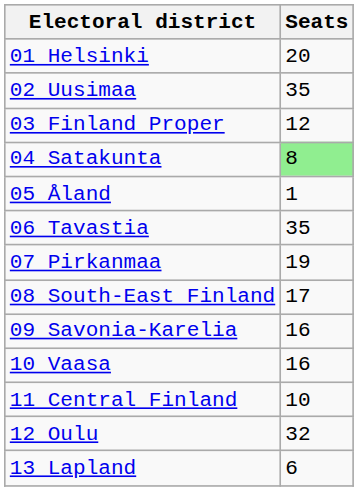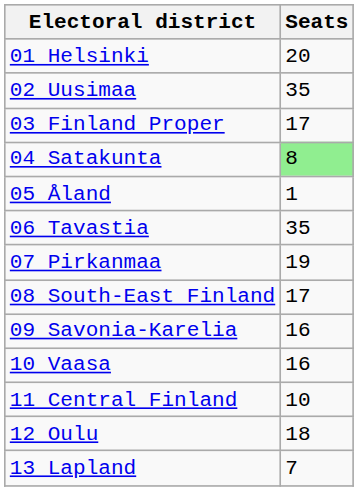 <table class="wikitable sortable">
 <tr>
 <th>Electoral district</th>
 <th>Seats</th>
 </tr>
 <tr>
 <td><a href='#'>01 Helsinki</a></td>
 <td>20</td>
 </tr>
 <tr>
 <td><a href='#'>02 Uusimaa</a></td>
 <td>35</td>
 </tr>
 <tr>
 <td><a href='#'>03 Finland Proper</a></td>
-<td>12</td>
+<td>17</td>
 </tr>
 <tr>
 <td><a href='#'>04 Satakunta</a></td>
 <td style="background: lightgreen;">8</td>
 </tr>
 <tr>
 <td><a href='#'>05 Åland</a></td>
 <td>1</td>
 </tr>
 <tr>
 <td><a href='#'>06 Tavastia</a></td>
 <td>35</td>
 </tr>
 <tr>
 <td><a href='#'>07 Pirkanmaa</a></td>
 <td>19</td>
 </tr>
 <tr>
 <td><a href='#'>08 South-East Finland</a></td>
 <td>17</td>
 </tr>
 <tr>
 <td><a href='#'>09 Savonia-Karelia</a></td>
 <td>16</td>
 </tr>
 <tr>
 <td><a href='#'>10 Vaasa</a></td>
 <td>16</td>
 </tr>
 <tr>
 <td><a href='#'>11 Central Finland</a></td>
 <td>10</td>
 </tr>
 <tr>
 <td><a href='#'>12 Oulu</a></td>
-<td>32</td>
+<td>18</td>
 </tr>
 <tr>
 <td><a href='#'>13 Lapland</a></td>
-<td>6</td>
+<td>7</td>
 </tr>
 </table>
